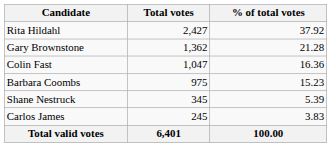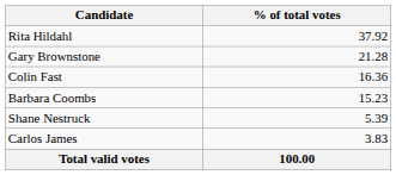 <table class="wikitable" width="475">
 <tr>
 <th align="left">Candidate</th>
-<th align="right">Total votes</th>
 <th align="right">% of total votes</th>
 </tr>
 <tr>
 <td align="left">Rita Hildahl</td>
-<td align="right">2,427</td>
 <td align="right">37.92</td>
 </tr>
 <tr>
 <td align="left">Gary Brownstone</td>
-<td align="right">1,362</td>
 <td align="right">21.28</td>
 </tr>
 <tr>
 <td align="left">Colin Fast</td>
-<td align="right">1,047</td>
 <td align="right">16.36</td>
 </tr>
 <tr>
 <td align="left">Barbara Coombs</td>
-<td align="right">975</td>
 <td align="right">15.23</td>
 </tr>
 <tr>
 <td align="left">Shane Nestruck</td>
-<td align="right">345</td>
 <td align="right">5.39</td>
 </tr>
 <tr>
 <td align="left">Carlos James</td>
-<td align="right">245</td>
 <td align="right">3.83</td>
 </tr>
 <tr bgcolor="#EEEEEE">
 <th align="left">Total valid votes</th>
-<th align="right">6,401</th>
 <th align="right">100.00</th>
 </tr>
 </table>
